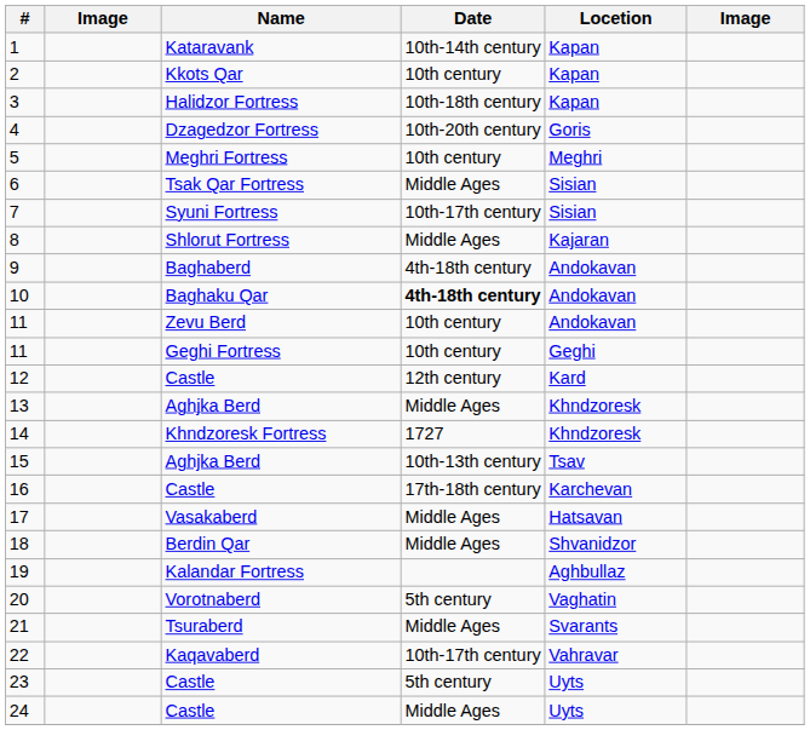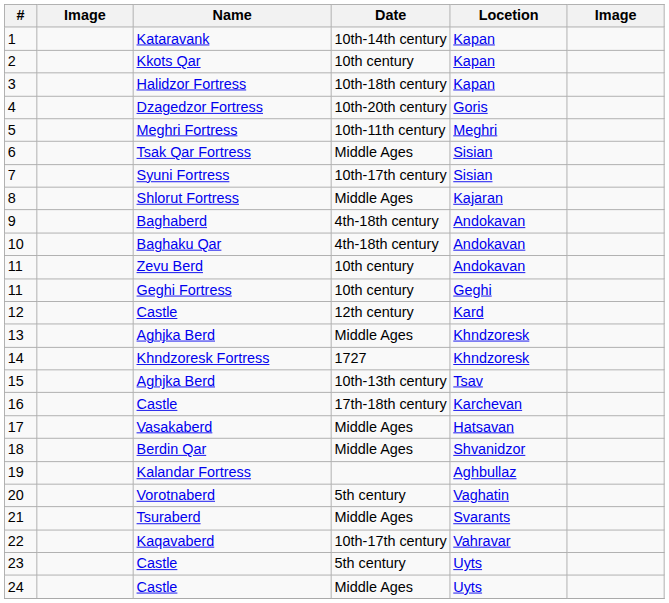 <table class="sortable wikitable">
 <tr valign=bottom>
 <th>#</th>
 <th width=100px>Image</th>
 <th width=>Name</th>
 <th width=18%>Date</th>
 <th width=>Locetion</th>
 <th width=100px>Image</th>
 </tr>
 <tr>
 <td>1</td>
 <td></td>
 <td><a href='#'>Kataravank</a></td>
 <td>10th-14th century</td>
 <td><a href='#'>Kapan</a></td>
 <td></td>
 </tr>
 <tr>
 <td>2</td>
 <td></td>
 <td><a href='#'>Kkots Qar</a></td>
 <td>10th century</td>
 <td><a href='#'>Kapan</a></td>
 <td></td>
 </tr>
 <tr>
 <td>3</td>
 <td></td>
 <td><a href='#'>Halidzor Fortress</a></td>
 <td>10th-18th century</td>
 <td><a href='#'>Kapan</a></td>
 <td></td>
 </tr>
 <tr>
 <td>4</td>
 <td></td>
 <td><a href='#'>Dzagedzor Fortress</a></td>
 <td>10th-20th century</td>
 <td><a href='#'>Goris</a></td>
 <td></td>
 </tr>
 <tr>
 <td>5</td>
 <td></td>
 <td><a href='#'>Meghri Fortress</a></td>
-<td>10th century</td>
+<td>10th-11th century</td>
 <td><a href='#'>Meghri</a></td>
 <td></td>
 </tr>
 <tr>
 <td>6</td>
 <td></td>
 <td><a href='#'>Tsak Qar Fortress</a></td>
 <td>Middle Ages</td>
 <td><a href='#'>Sisian</a></td>
 <td></td>
 </tr>
 <tr>
 <td>7</td>
 <td></td>
 <td><a href='#'>Syuni Fortress</a></td>
 <td>10th-17th century</td>
 <td><a href='#'>Sisian</a></td>
 <td></td>
 </tr>
 <tr>
 <td>8</td>
 <td></td>
 <td><a href='#'>Shlorut Fortress</a></td>
 <td>Middle Ages</td>
 <td><a href='#'>Kajaran</a></td>
 <td></td>
 </tr>
 <tr>
 <td>9</td>
 <td></td>
 <td><a href='#'>Baghaberd</a></td>
 <td>4th-18th century</td>
 <td><a href='#'>Andokavan</a></td>
 <td></td>
 </tr>
 <tr>
 <td>10</td>
 <td></td>
 <td><a href='#'>Baghaku Qar</a></td>
-<td><strong>4th-18th century</strong></td>
+<td>4th-18th century</td>
 <td><a href='#'>Andokavan</a></td>
 <td></td>
 </tr>
 <tr>
 <td>11</td>
 <td></td>
 <td><a href='#'>Zevu Berd</a></td>
 <td>10th century</td>
 <td><a href='#'>Andokavan</a></td>
 <td></td>
 </tr>
 <tr>
 <td>11</td>
 <td></td>
 <td><a href='#'>Geghi Fortress</a></td>
 <td>10th century</td>
 <td><a href='#'>Geghi</a></td>
 <td></td>
 </tr>
 <tr>
 <td>12</td>
 <td></td>
 <td><a href='#'>Castle</a></td>
 <td>12th century</td>
 <td><a href='#'>Kard</a></td>
 <td></td>
 </tr>
 <tr>
 <td>13</td>
 <td></td>
 <td><a href='#'>Aghjka Berd</a></td>
 <td>Middle Ages</td>
 <td><a href='#'>Khndzoresk</a></td>
 <td></td>
 </tr>
 <tr>
 <td>14</td>
 <td></td>
 <td><a href='#'>Khndzoresk Fortress</a></td>
 <td>1727</td>
 <td><a href='#'>Khndzoresk</a></td>
 <td></td>
 </tr>
 <tr>
 <td>15</td>
 <td></td>
 <td><a href='#'>Aghjka Berd</a></td>
 <td>10th-13th century</td>
 <td><a href='#'>Tsav</a></td>
 <td></td>
 </tr>
 <tr>
 <td>16</td>
 <td></td>
 <td><a href='#'>Castle</a></td>
 <td>17th-18th century</td>
 <td><a href='#'>Karchevan</a></td>
 <td></td>
 </tr>
 <tr>
 <td>17</td>
 <td></td>
 <td><a href='#'>Vasakaberd</a></td>
 <td>Middle Ages</td>
 <td><a href='#'>Hatsavan</a></td>
 <td></td>
 </tr>
 <tr>
 <td>18</td>
 <td></td>
 <td><a href='#'>Berdin Qar</a></td>
 <td>Middle Ages</td>
 <td><a href='#'>Shvanidzor</a></td>
 <td></td>
 </tr>
 <tr>
 <td>19</td>
 <td></td>
 <td><a href='#'>Kalandar Fortress</a></td>
 <td></td>
 <td><a href='#'>Aghbullaz</a></td>
 <td></td>
 </tr>
 <tr>
 <td>20</td>
 <td></td>
 <td><a href='#'>Vorotnaberd</a></td>
 <td>5th century</td>
 <td><a href='#'>Vaghatin</a></td>
 <td></td>
 </tr>
 <tr>
 <td>21</td>
 <td></td>
 <td><a href='#'>Tsuraberd</a></td>
 <td>Middle Ages</td>
 <td><a href='#'>Svarants</a></td>
 <td></td>
 </tr>
 <tr>
 <td>22</td>
 <td></td>
 <td><a href='#'>Kaqavaberd</a></td>
 <td>10th-17th century</td>
 <td><a href='#'>Vahravar</a></td>
 <td></td>
 </tr>
 <tr>
 <td>23</td>
 <td></td>
 <td><a href='#'>Castle</a></td>
 <td>5th century</td>
 <td><a href='#'>Uyts</a></td>
 <td></td>
 </tr>
 <tr>
 <td>24</td>
 <td></td>
 <td><a href='#'>Castle</a></td>
 <td>Middle Ages</td>
 <td><a href='#'>Uyts</a></td>
 <td></td>
 </tr>
 <tr>
 </tr>
 </table>
